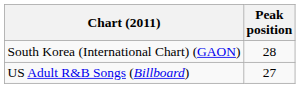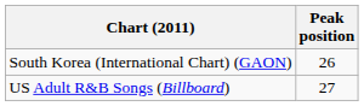 <table class="wikitable sortable">
 <tr>
 <th>Chart (2011)</th>
 <th>Peak<br>position</th>
 </tr>
 <tr>
 <td>South Korea (International Chart) (<a href='#'>GAON</a>)</td>
-<td style="text-align:center;">28</td>
+<td style="text-align:center;">26</td>
 </tr>
 <tr>
 <td>US <a href='#'>Adult R&B Songs</a> (<em><a href='#'>Billboard</a></em>)</td>
 <td style="text-align:center;">27</td>
 </tr>
 </table>
